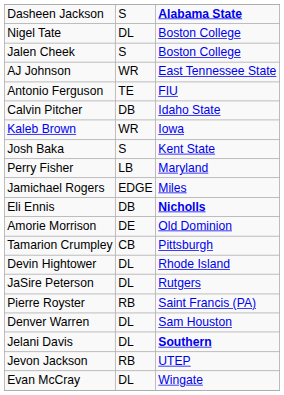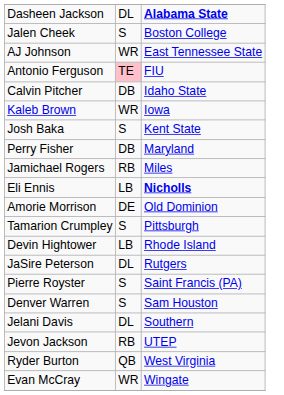 <table class="wikitable sortable">
 <tr>
 </tr>
 <tr>
 <td>Dasheen Jackson</td>
-<td>S</td>
+<td>DL</td>
 <td><strong><a href='#'>Alabama State</a></strong></td>
-</tr>
-<tr>
-<td>Nigel Tate</td>
-<td>DL</td>
-<td><a href='#'>Boston College</a></td>
 </tr>
 <tr>
 <td>Jalen Cheek</td>
 <td>S</td>
 <td><a href='#'>Boston College</a></td>
 </tr>
 <tr>
 <td>AJ Johnson</td>
 <td>WR</td>
 <td><a href='#'>East Tennessee State</a></td>
 </tr>
 <tr>
 <td>Antonio Ferguson</td>
-<td>TE</td>
+<td style="background: pink;">TE</td>
 <td><a href='#'>FIU</a></td>
 </tr>
 <tr>
 <td>Calvin Pitcher</td>
 <td>DB</td>
 <td><a href='#'>Idaho State</a></td>
 </tr>
 <tr>
 <td><a href='#'>Kaleb Brown</a></td>
 <td>WR</td>
 <td><a href='#'>Iowa</a></td>
 </tr>
 <tr>
 <td>Josh Baka</td>
 <td>S</td>
 <td><a href='#'>Kent State</a></td>
 </tr>
 <tr>
 <td>Perry Fisher</td>
-<td>LB</td>
+<td>DB</td>
 <td><a href='#'>Maryland</a></td>
 </tr>
 <tr>
 <td>Jamichael Rogers</td>
-<td>EDGE</td>
+<td>RB</td>
 <td><a href='#'>Miles</a></td>
 </tr>
 <tr>
 <td>Eli Ennis</td>
-<td>DB</td>
+<td>LB</td>
 <td><strong><a href='#'>Nicholls</a></strong></td>
 </tr>
 <tr>
 <td>Amorie Morrison</td>
 <td>DE</td>
 <td><a href='#'>Old Dominion</a></td>
 </tr>
 <tr>
 <td>Tamarion Crumpley</td>
-<td>CB</td>
+<td>S</td>
 <td><a href='#'>Pittsburgh</a></td>
 </tr>
 <tr>
 <td>Devin Hightower</td>
-<td>DL</td>
+<td>LB</td>
 <td><a href='#'>Rhode Island</a></td>
 </tr>
 <tr>
 <td>JaSire Peterson</td>
 <td>DL</td>
 <td><a href='#'>Rutgers</a></td>
 </tr>
 <tr>
 <td>Pierre Royster</td>
-<td>RB</td>
+<td>S</td>
 <td><a href='#'>Saint Francis (PA)</a></td>
 </tr>
 <tr>
 <td>Denver Warren</td>
-<td>DL</td>
+<td>S</td>
 <td><a href='#'>Sam Houston</a></td>
 </tr>
 <tr>
 <td>Jelani Davis</td>
 <td>DL</td>
-<td><strong><a href='#'>Southern</a></strong></td>
+<td><a href='#'>Southern</a></td>
 </tr>
 <tr>
 <td>Jevon Jackson</td>
 <td>RB</td>
 <td><a href='#'>UTEP</a></td>
 </tr>
 <tr>
+<td>Ryder Burton</td>
+<td>QB</td>
+<td><a href='#'>West Virginia</a></td>
+</tr>
+<tr>
 <td>Evan McCray</td>
-<td>DL</td>
+<td>WR</td>
 <td><a href='#'>Wingate</a></td>
 </tr>
 <tr>
 </tr>
 </table>
